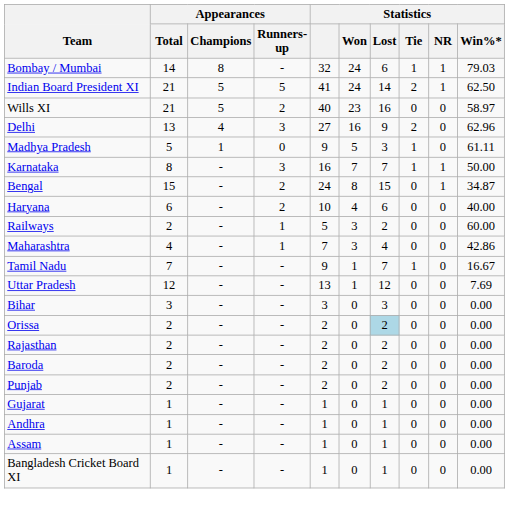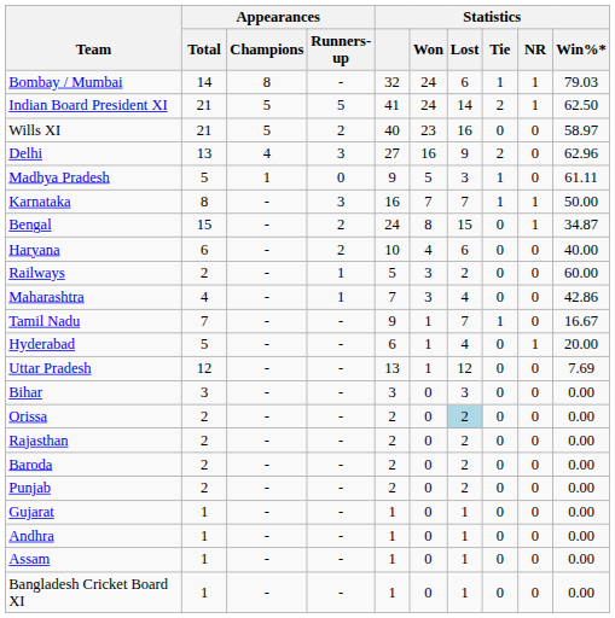 <table class="wikitable sortable" style="text-align: center;">
 <tr>
 <th style="border-bottom:none"></th>
 <th colspan=3>Appearances</th>
 <th colspan=6>Statistics</th>
 </tr>
 <tr>
 <th style="border-top:none;width:180px;">Team</th>
 <th width=40>Total</th>
 <th width=40>Champions</th>
 <th width=40>Runners-up</th>
 <th width=30></th>
 <th width=30>Won</th>
 <th width=30>Lost</th>
 <th width=30>Tie</th>
 <th width=30>NR</th>
 <th width=30>Win%*</th>
 </tr>
 <tr>
 <td style="text-align:left;"><a href='#'>Bombay / Mumbai</a></td>
 <td>14</td>
 <td>8</td>
 <td>-</td>
 <td>32</td>
 <td>24</td>
 <td>6</td>
 <td>1</td>
 <td>1</td>
 <td>79.03</td>
 </tr>
 <tr>
 <td style="text-align:left;"><a href='#'>Indian Board President XI</a></td>
 <td>21</td>
 <td>5</td>
 <td>5</td>
 <td>41</td>
 <td>24</td>
 <td>14</td>
 <td>2</td>
 <td>1</td>
 <td>62.50</td>
 </tr>
 <tr>
 <td style="text-align:left;">Wills XI</td>
 <td>21</td>
 <td>5</td>
 <td>2</td>
 <td>40</td>
 <td>23</td>
 <td>16</td>
 <td>0</td>
 <td>0</td>
 <td>58.97</td>
 </tr>
 <tr>
 <td style="text-align:left;"><a href='#'>Delhi</a></td>
 <td>13</td>
 <td>4</td>
 <td>3</td>
 <td>27</td>
 <td>16</td>
 <td>9</td>
 <td>2</td>
 <td>0</td>
 <td>62.96</td>
 </tr>
 <tr>
 <td style="text-align:left;"><a href='#'>Madhya Pradesh</a></td>
 <td>5</td>
 <td>1</td>
 <td>0</td>
 <td>9</td>
 <td>5</td>
 <td>3</td>
 <td>1</td>
 <td>0</td>
 <td>61.11</td>
 </tr>
 <tr>
 <td style="text-align:left;"><a href='#'>Karnataka</a></td>
 <td>8</td>
 <td>-</td>
 <td>3</td>
 <td>16</td>
 <td>7</td>
 <td>7</td>
 <td>1</td>
 <td>1</td>
 <td>50.00</td>
 </tr>
 <tr>
 <td style="text-align:left;"><a href='#'>Bengal</a></td>
 <td>15</td>
 <td>-</td>
 <td>2</td>
 <td>24</td>
 <td>8</td>
 <td>15</td>
 <td>0</td>
 <td>1</td>
 <td>34.87</td>
 </tr>
 <tr>
 <td style="text-align:left;"><a href='#'>Haryana</a></td>
 <td>6</td>
 <td>-</td>
 <td>2</td>
 <td>10</td>
 <td>4</td>
 <td>6</td>
 <td>0</td>
 <td>0</td>
 <td>40.00</td>
 </tr>
 <tr>
 <td style="text-align:left;"><a href='#'>Railways</a></td>
 <td>2</td>
 <td>-</td>
 <td>1</td>
 <td>5</td>
 <td>3</td>
 <td>2</td>
 <td>0</td>
 <td>0</td>
 <td>60.00</td>
 </tr>
 <tr>
 <td style="text-align:left;"><a href='#'>Maharashtra</a></td>
 <td>4</td>
 <td>-</td>
 <td>1</td>
 <td>7</td>
 <td>3</td>
 <td>4</td>
 <td>0</td>
 <td>0</td>
 <td>42.86</td>
 </tr>
 <tr>
 <td style="text-align:left;"><a href='#'>Tamil Nadu</a></td>
 <td>7</td>
 <td>-</td>
 <td>-</td>
 <td>9</td>
 <td>1</td>
 <td>7</td>
 <td>1</td>
 <td>0</td>
 <td>16.67</td>
 </tr>
 <tr>
+<td style="text-align:left;"><a href='#'>Hyderabad</a></td>
+<td>5</td>
+<td>-</td>
+<td>-</td>
+<td>6</td>
+<td>1</td>
+<td>4</td>
+<td>0</td>
+<td>1</td>
+<td>20.00</td>
+</tr>
+<tr>
 <td style="text-align:left;"><a href='#'>Uttar Pradesh</a></td>
 <td>12</td>
 <td>-</td>
 <td>-</td>
 <td>13</td>
 <td>1</td>
 <td>12</td>
 <td>0</td>
 <td>0</td>
 <td>7.69</td>
 </tr>
 <tr>
 <td style="text-align:left;"><a href='#'>Bihar</a></td>
 <td>3</td>
 <td>-</td>
 <td>-</td>
 <td>3</td>
 <td>0</td>
 <td>3</td>
 <td>0</td>
 <td>0</td>
 <td>0.00</td>
 </tr>
 <tr>
 <td style="text-align:left;"><a href='#'>Orissa</a></td>
 <td>2</td>
 <td>-</td>
 <td>-</td>
 <td>2</td>
 <td>0</td>
 <td style="background: lightblue;">2</td>
 <td>0</td>
 <td>0</td>
 <td>0.00</td>
 </tr>
 <tr>
 <td style="text-align:left;"><a href='#'>Rajasthan</a></td>
 <td>2</td>
 <td>-</td>
 <td>-</td>
 <td>2</td>
 <td>0</td>
 <td>2</td>
 <td>0</td>
 <td>0</td>
 <td>0.00</td>
 </tr>
 <tr>
 <td style="text-align:left;"><a href='#'>Baroda</a></td>
 <td>2</td>
 <td>-</td>
 <td>-</td>
 <td>2</td>
 <td>0</td>
 <td>2</td>
 <td>0</td>
 <td>0</td>
 <td>0.00</td>
 </tr>
 <tr>
 <td style="text-align:left;"><a href='#'>Punjab</a></td>
 <td>2</td>
 <td>-</td>
 <td>-</td>
 <td>2</td>
 <td>0</td>
 <td>2</td>
 <td>0</td>
 <td>0</td>
 <td>0.00</td>
 </tr>
 <tr>
 <td style="text-align:left;"><a href='#'>Gujarat</a></td>
 <td>1</td>
 <td>-</td>
 <td>-</td>
 <td>1</td>
 <td>0</td>
 <td>1</td>
 <td>0</td>
 <td>0</td>
 <td>0.00</td>
 </tr>
 <tr>
 <td style="text-align:left;"><a href='#'>Andhra</a></td>
 <td>1</td>
 <td>-</td>
 <td>-</td>
 <td>1</td>
 <td>0</td>
 <td>1</td>
 <td>0</td>
 <td>0</td>
 <td>0.00</td>
 </tr>
 <tr>
 <td style="text-align:left;"><a href='#'>Assam</a></td>
 <td>1</td>
 <td>-</td>
 <td>-</td>
 <td>1</td>
 <td>0</td>
 <td>1</td>
 <td>0</td>
 <td>0</td>
 <td>0.00</td>
 </tr>
 <tr>
 <td style="text-align:left;">Bangladesh Cricket Board XI</td>
 <td>1</td>
 <td>-</td>
 <td>-</td>
 <td>1</td>
 <td>0</td>
 <td>1</td>
 <td>0</td>
 <td>0</td>
 <td>0.00</td>
 </tr>
 </table>
